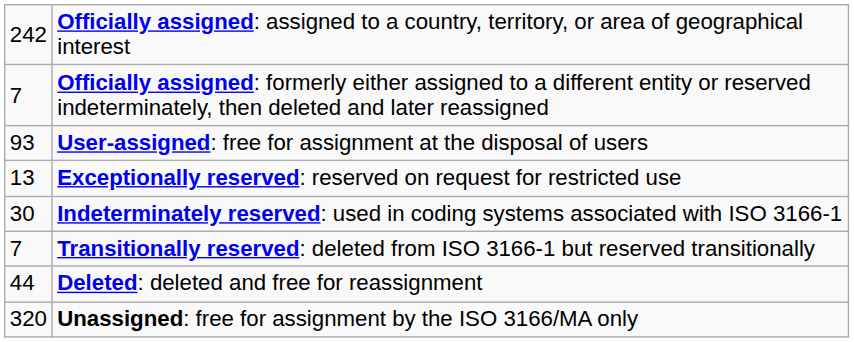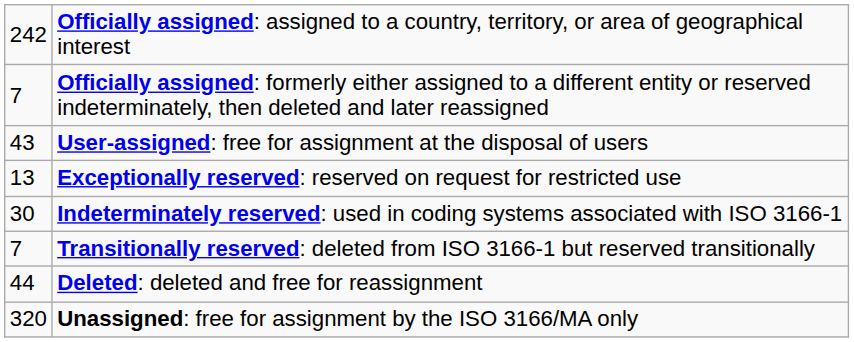 <table class="wikitable" align="center">
 <tr>
 <td> 242</td>
 <td><strong><a href='#'>Officially assigned</a></strong>: assigned to a country, territory, or area of geographical interest</td>
 </tr>
 <tr>
 <td> 7</td>
 <td><strong><a href='#'>Officially assigned</a></strong>: formerly either assigned to a different entity or reserved indeterminately, then deleted and later reassigned </td>
 </tr>
 <tr>
-<td> 93</td>
+<td> 43</td>
 <td><strong><a href='#'>User-assigned</a></strong>: free for assignment at the disposal of users</td>
 </tr>
 <tr>
 <td> 13</td>
 <td><strong><a href='#'>Exceptionally reserved</a></strong>: reserved on request for restricted use</td>
 </tr>
 <tr>
 <td> 30</td>
 <td><strong><a href='#'>Indeterminately reserved</a></strong>: used in coding systems associated with ISO 3166-1</td>
 </tr>
 <tr>
 <td> 7</td>
 <td><strong><a href='#'>Transitionally reserved</a></strong>: deleted from ISO 3166-1 but reserved transitionally</td>
 </tr>
 <tr>
 <td> 44</td>
 <td><strong><a href='#'>Deleted</a></strong>: deleted and free for reassignment</td>
 </tr>
 <tr>
 <td> 320</td>
 <td><strong>Unassigned</strong>: free for assignment by the ISO 3166/MA only</td>
 </tr>
 </table>
